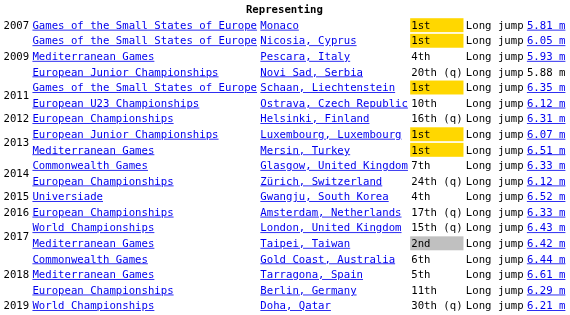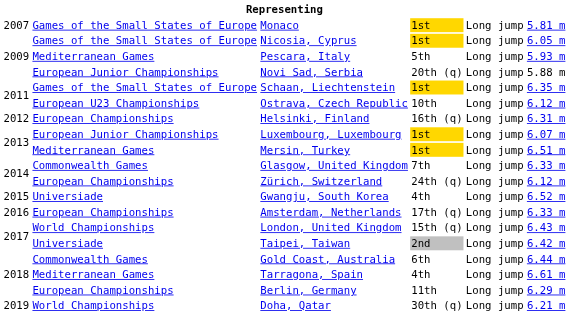 <table>
 <tr>
 <th colspan="6">Representing </th>
 </tr>
 <tr>
 <td>2007</td>
 <td><a href='#'>Games of the Small States of Europe</a></td>
 <td><a href='#'>Monaco</a></td>
 <td bgcolor=gold>1st</td>
 <td>Long jump</td>
 <td><a href='#'>5.81 m</a></td>
 </tr>
 <tr>
 <td rowspan=3>2009</td>
 <td><a href='#'>Games of the Small States of Europe</a></td>
 <td><a href='#'>Nicosia, Cyprus</a></td>
 <td bgcolor=gold>1st</td>
 <td>Long jump</td>
 <td><a href='#'>6.05 m</a></td>
 </tr>
 <tr>
 <td><a href='#'>Mediterranean Games</a></td>
 <td><a href='#'>Pescara, Italy</a></td>
-<td>4th</td>
+<td>5th</td>
 <td>Long jump</td>
 <td><a href='#'>5.93 m</a></td>
 </tr>
 <tr>
 <td><a href='#'>European Junior Championships</a></td>
 <td><a href='#'>Novi Sad, Serbia</a></td>
 <td>20th (q)</td>
 <td>Long jump</td>
 <td>5.88 m</td>
 </tr>
 <tr>
 <td rowspan=2>2011</td>
 <td><a href='#'>Games of the Small States of Europe</a></td>
 <td><a href='#'>Schaan, Liechtenstein</a></td>
 <td bgcolor=gold>1st</td>
 <td>Long jump</td>
 <td><a href='#'>6.35 m</a></td>
 </tr>
 <tr>
 <td><a href='#'>European U23 Championships</a></td>
 <td><a href='#'>Ostrava, Czech Republic</a></td>
 <td>10th</td>
 <td>Long jump</td>
 <td><a href='#'>6.12 m</a></td>
 </tr>
 <tr>
 <td>2012</td>
 <td><a href='#'>European Championships</a></td>
 <td><a href='#'>Helsinki, Finland</a></td>
 <td>16th (q)</td>
 <td>Long jump</td>
 <td><a href='#'>6.31 m</a></td>
 </tr>
 <tr>
 <td rowspan=2>2013</td>
 <td><a href='#'>European Junior Championships</a></td>
 <td><a href='#'>Luxembourg, Luxembourg</a></td>
 <td bgcolor=gold>1st</td>
 <td>Long jump</td>
 <td><a href='#'>6.07 m</a></td>
 </tr>
 <tr>
 <td><a href='#'>Mediterranean Games</a></td>
 <td><a href='#'>Mersin, Turkey</a></td>
 <td bgcolor=gold>1st</td>
 <td>Long jump</td>
 <td><a href='#'>6.51 m</a></td>
 </tr>
 <tr>
 <td rowspan=2>2014</td>
 <td><a href='#'>Commonwealth Games</a></td>
 <td><a href='#'>Glasgow, United Kingdom</a></td>
 <td>7th</td>
 <td>Long jump</td>
 <td><a href='#'>6.33 m</a></td>
 </tr>
 <tr>
 <td><a href='#'>European Championships</a></td>
 <td><a href='#'>Zürich, Switzerland</a></td>
 <td>24th (q)</td>
 <td>Long jump</td>
 <td><a href='#'>6.12 m</a></td>
 </tr>
 <tr>
 <td>2015</td>
 <td><a href='#'>Universiade</a></td>
 <td><a href='#'>Gwangju, South Korea</a></td>
 <td>4th</td>
 <td>Long jump</td>
 <td><a href='#'>6.52 m</a></td>
 </tr>
 <tr>
 <td>2016</td>
 <td><a href='#'>European Championships</a></td>
 <td><a href='#'>Amsterdam, Netherlands</a></td>
 <td>17th (q)</td>
 <td>Long jump</td>
 <td><a href='#'>6.33 m</a></td>
 </tr>
 <tr>
 <td rowspan=2>2017</td>
 <td><a href='#'>World Championships</a></td>
 <td><a href='#'>London, United Kingdom</a></td>
 <td>15th (q)</td>
 <td>Long jump</td>
 <td><a href='#'>6.43 m</a></td>
 </tr>
 <tr>
-<td><a href='#'>Mediterranean Games</a></td>
+<td><a href='#'>Universiade</a></td>
 <td><a href='#'>Taipei, Taiwan</a></td>
 <td bgcolor=silver>2nd</td>
 <td>Long jump</td>
 <td><a href='#'>6.42 m</a></td>
 </tr>
 <tr>
 <td rowspan=3>2018</td>
 <td><a href='#'>Commonwealth Games</a></td>
 <td><a href='#'>Gold Coast, Australia</a></td>
 <td>6th</td>
 <td>Long jump</td>
 <td><a href='#'>6.44 m</a></td>
 </tr>
 <tr>
 <td><a href='#'>Mediterranean Games</a></td>
 <td><a href='#'>Tarragona, Spain</a></td>
-<td>5th</td>
+<td>4th</td>
 <td>Long jump</td>
 <td><a href='#'>6.61 m</a></td>
 </tr>
 <tr>
 <td><a href='#'>European Championships</a></td>
 <td><a href='#'>Berlin, Germany</a></td>
 <td>11th</td>
 <td>Long jump</td>
 <td><a href='#'>6.29 m</a></td>
 </tr>
 <tr>
 <td>2019</td>
 <td><a href='#'>World Championships</a></td>
 <td><a href='#'>Doha, Qatar</a></td>
 <td>30th (q)</td>
 <td>Long jump</td>
 <td><a href='#'>6.21 m</a></td>
 </tr>
 </table>
